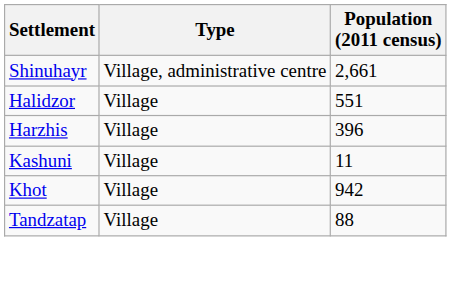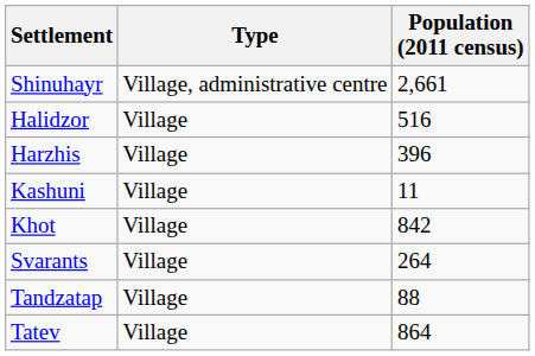 <table class="wikitable sortable">
 <tr>
 <th>Settlement</th>
 <th>Type</th>
 <th>Population<br>(2011 census)</th>
 </tr>
 <tr>
 <td><a href='#'>Shinuhayr</a></td>
 <td>Village, administrative centre</td>
 <td>2,661</td>
 </tr>
 <tr>
 <td><a href='#'>Halidzor</a></td>
 <td>Village</td>
-<td>551</td>
+<td>516</td>
 </tr>
 <tr>
 <td><a href='#'>Harzhis</a></td>
 <td>Village</td>
 <td>396</td>
 </tr>
 <tr>
 <td><a href='#'>Kashuni</a></td>
 <td>Village</td>
 <td>11</td>
 </tr>
 <tr>
 <td><a href='#'>Khot</a></td>
 <td>Village</td>
-<td>942</td>
+<td>842</td>
+</tr>
+<tr>
+<td><a href='#'>Svarants</a></td>
+<td>Village</td>
+<td>264</td>
 </tr>
 <tr>
 <td><a href='#'>Tandzatap</a></td>
 <td>Village</td>
 <td>88</td>
 </tr>
+<tr>
+<td><a href='#'>Tatev</a></td>
+<td>Village</td>
+<td>864</td>
+</tr>
 </table>
